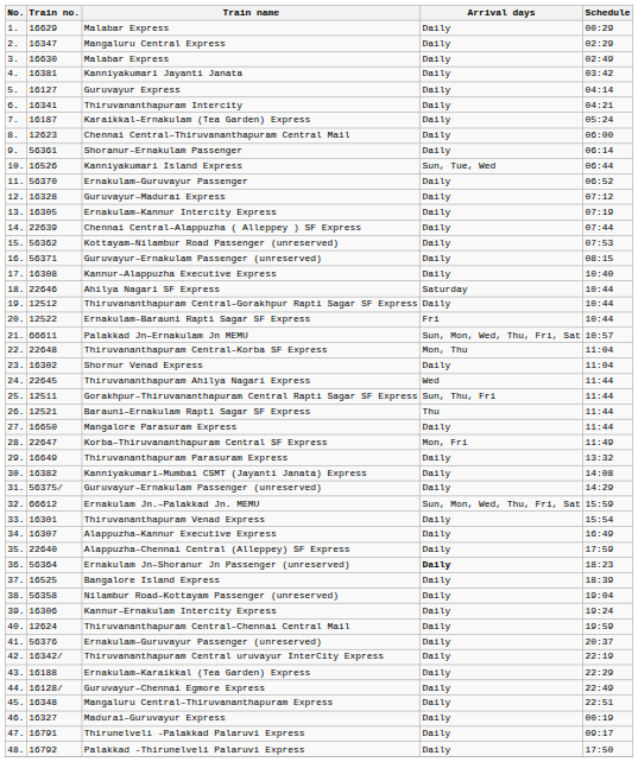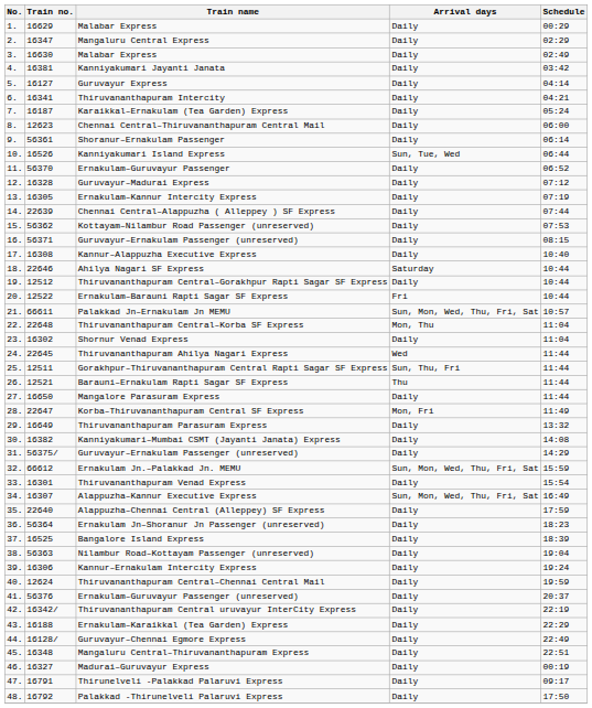 <table class="wikitable sortable">
 <tr>
 <th>No.</th>
 <th>Train no.</th>
 <th>Train name</th>
 <th>Arrival days</th>
 <th>Schedule</th>
 </tr>
 <tr>
 <td>1.</td>
 <td>16629</td>
 <td>Malabar Express</td>
 <td>Daily</td>
 <td>00:29</td>
 </tr>
 <tr>
 <td>2.</td>
 <td>16347</td>
 <td>Mangaluru Central Express</td>
 <td>Daily</td>
 <td>02:29</td>
 </tr>
 <tr>
 <td>3.</td>
 <td>16630</td>
 <td>Malabar Express</td>
 <td>Daily</td>
 <td>02:49</td>
 </tr>
 <tr>
 <td>4.</td>
 <td>16381</td>
 <td>Kanniyakumari Jayanti Janata</td>
 <td>Daily</td>
 <td>03:42</td>
 </tr>
 <tr>
 <td>5.</td>
 <td>16127</td>
 <td>Guruvayur Express</td>
 <td>Daily</td>
 <td>04:14</td>
 </tr>
 <tr>
 <td>6.</td>
 <td>16341</td>
 <td>Thiruvananthapuram Intercity</td>
 <td>Daily</td>
 <td>04:21</td>
 </tr>
 <tr>
 <td>7.</td>
 <td>16187</td>
 <td>Karaikkal–Ernakulam (Tea Garden) Express</td>
 <td>Daily</td>
 <td>05:24</td>
 </tr>
 <tr>
 <td>8.</td>
 <td>12623</td>
 <td>Chennai Central–Thiruvananthapuram Central Mail</td>
 <td>Daily</td>
 <td>06:00</td>
 </tr>
 <tr>
 <td>9.</td>
 <td>56361</td>
 <td>Shoranur–Ernakulam Passenger</td>
 <td>Daily</td>
 <td>06:14</td>
 </tr>
 <tr>
 <td>10.</td>
 <td>16526</td>
 <td>Kanniyakumari Island Express</td>
 <td>Sun, Tue, Wed</td>
 <td>06:44</td>
 </tr>
 <tr>
 <td>11.</td>
 <td>56370</td>
 <td>Ernakulam–Guruvayur Passenger</td>
 <td>Daily</td>
 <td>06:52</td>
 </tr>
 <tr>
 <td>12.</td>
 <td>16328</td>
 <td>Guruvayur–Madurai Express</td>
 <td>Daily</td>
 <td>07:12</td>
 </tr>
 <tr>
 <td>13.</td>
 <td>16305</td>
 <td>Ernakulam–Kannur Intercity Express</td>
 <td>Daily</td>
 <td>07:19</td>
 </tr>
 <tr>
 <td>14.</td>
 <td>22639</td>
 <td>Chennai Central–Alappuzha ( Alleppey ) SF Express</td>
 <td>Daily</td>
 <td>07:44</td>
 </tr>
 <tr>
 <td>15.</td>
 <td>56362</td>
 <td>Kottayam–Nilambur Road Passenger (unreserved)</td>
 <td>Daily</td>
 <td>07:53</td>
 </tr>
 <tr>
 <td>16.</td>
 <td>56371</td>
 <td>Guruvayur–Ernakulam Passenger (unreserved)</td>
 <td>Daily</td>
 <td>08:15</td>
 </tr>
 <tr>
 <td>17.</td>
 <td>16308</td>
 <td>Kannur–Alappuzha Executive Express</td>
 <td>Daily</td>
 <td>10:40</td>
 </tr>
 <tr>
 <td>18.</td>
 <td>22646</td>
 <td>Ahilya Nagari SF Express</td>
 <td>Saturday</td>
 <td>10:44</td>
 </tr>
 <tr>
 <td>19.</td>
 <td>12512</td>
 <td>Thiruvananthapuram Central–Gorakhpur Rapti Sagar SF Express</td>
 <td>Daily</td>
 <td>10:44</td>
 </tr>
 <tr>
 <td>20.</td>
 <td>12522</td>
 <td>Ernakulam–Barauni Rapti Sagar SF Express</td>
 <td>Fri</td>
 <td>10:44</td>
 </tr>
 <tr>
 <td>21.</td>
 <td>66611</td>
 <td>Palakkad Jn–Ernakulam Jn MEMU</td>
 <td>Sun, Mon, Wed, Thu, Fri, Sat</td>
 <td>10:57</td>
 </tr>
 <tr>
 <td>22.</td>
 <td>22648</td>
 <td>Thiruvananthapuram Central–Korba SF Express</td>
 <td>Mon, Thu</td>
 <td>11:04</td>
 </tr>
 <tr>
 <td>23.</td>
 <td>16302</td>
 <td>Shornur Venad Express</td>
 <td>Daily</td>
 <td>11:04</td>
 </tr>
 <tr>
 <td>24.</td>
 <td>22645</td>
 <td>Thiruvananthapuram Ahilya Nagari Express</td>
 <td>Wed</td>
 <td>11:44</td>
 </tr>
 <tr>
 <td>25.</td>
 <td>12511</td>
 <td>Gorakhpur–Thiruvananthapuram Central Rapti Sagar SF Express</td>
 <td>Sun, Thu, Fri</td>
 <td>11:44</td>
 </tr>
 <tr>
 <td>26.</td>
 <td>12521</td>
 <td>Barauni–Ernakulam Rapti Sagar SF Express</td>
 <td>Thu</td>
 <td>11:44</td>
 </tr>
 <tr>
 <td>27.</td>
 <td>16650</td>
 <td>Mangalore Parasuram Express</td>
 <td>Daily</td>
 <td>11:44</td>
 </tr>
 <tr>
 <td>28.</td>
 <td>22647</td>
 <td>Korba–Thiruvananthapuram Central SF Express</td>
 <td>Mon, Fri</td>
 <td>11:49</td>
 </tr>
 <tr>
 <td>29.</td>
 <td>16649</td>
 <td>Thiruvananthapuram Parasuram Express</td>
 <td>Daily</td>
 <td>13:32</td>
 </tr>
 <tr>
 <td>30.</td>
 <td>16382</td>
 <td>Kanniyakumari–Mumbai CSMT (Jayanti Janata) Express</td>
 <td>Daily</td>
 <td>14:08</td>
 </tr>
 <tr>
 <td>31.</td>
 <td>56375/</td>
 <td>Guruvayur–Ernakulam Passenger (unreserved)</td>
 <td>Daily</td>
 <td>14:29</td>
 </tr>
 <tr>
 <td>32.</td>
 <td>66612</td>
 <td>Ernakulam Jn.–Palakkad Jn. MEMU</td>
 <td>Sun, Mon, Wed, Thu, Fri, Sat</td>
 <td>15:59</td>
 </tr>
 <tr>
 <td>33.</td>
 <td>16301</td>
 <td>Thiruvananthapuram Venad Express</td>
 <td>Daily</td>
 <td>15:54</td>
 </tr>
 <tr>
 <td>34.</td>
 <td>16307</td>
 <td>Alappuzha–Kannur Executive Express</td>
-<td>Daily</td>
+<td>Sun, Mon, Wed, Thu, Fri, Sat</td>
 <td>16:49</td>
 </tr>
 <tr>
 <td>35.</td>
 <td>22640</td>
 <td>Alappuzha–Chennai Central (Alleppey) SF Express</td>
 <td>Daily</td>
 <td>17:59</td>
 </tr>
 <tr>
 <td>36.</td>
 <td>56364</td>
 <td>Ernakulam Jn–Shoranur Jn Passenger (unreserved)</td>
-<td><strong>Daily</strong></td>
+<td>Daily</td>
 <td>18:23</td>
 </tr>
 <tr>
 <td>37.</td>
 <td>16525</td>
 <td>Bangalore Island Express</td>
 <td>Daily</td>
 <td>18:39</td>
 </tr>
 <tr>
 <td>38.</td>
-<td>56358</td>
+<td>56363</td>
 <td>Nilambur Road–Kottayam Passenger (unreserved)</td>
 <td>Daily</td>
 <td>19:04</td>
 </tr>
 <tr>
 <td>39.</td>
 <td>16306</td>
 <td>Kannur–Ernakulam Intercity Express</td>
 <td>Daily</td>
 <td>19:24</td>
 </tr>
 <tr>
 <td>40.</td>
 <td>12624</td>
 <td>Thiruvananthapuram Central–Chennai Central Mail</td>
 <td>Daily</td>
 <td>19:59</td>
 </tr>
 <tr>
 <td>41.</td>
 <td>56376</td>
 <td>Ernakulam–Guruvayur Passenger (unreserved)</td>
 <td>Daily</td>
 <td>20:37</td>
 </tr>
 <tr>
 <td>42.</td>
 <td>16342/</td>
 <td>Thiruvananthapuram Central  uruvayur InterCity Express</td>
 <td>Daily</td>
 <td>22:19</td>
 </tr>
 <tr>
 <td>43.</td>
 <td>16188</td>
 <td>Ernakulam–Karaikkal (Tea Garden) Express</td>
 <td>Daily</td>
 <td>22:29</td>
 </tr>
 <tr>
 <td>44.</td>
 <td>16128/</td>
 <td>Guruvayur–Chennai Egmore Express</td>
 <td>Daily</td>
 <td>22:49</td>
 </tr>
 <tr>
 <td>45.</td>
 <td>16348</td>
 <td>Mangaluru Central–Thiruvananthapuram Express</td>
 <td>Daily</td>
 <td>22:51</td>
 </tr>
 <tr>
 <td>46.</td>
 <td>16327</td>
 <td>Madurai–Guruvayur Express</td>
 <td>Daily</td>
 <td>00:19</td>
 </tr>
 <tr>
 <td>47.</td>
 <td>16791</td>
 <td>Thirunelveli -Palakkad Palaruvi Express</td>
 <td>Daily</td>
 <td>09:17</td>
 </tr>
 <tr>
 <td>48.</td>
 <td>16792</td>
 <td>Palakkad -Thirunelveli Palaruvi Express</td>
 <td>Daily</td>
 <td>17:50</td>
 </tr>
 <tr>
 </tr>
 </table>
